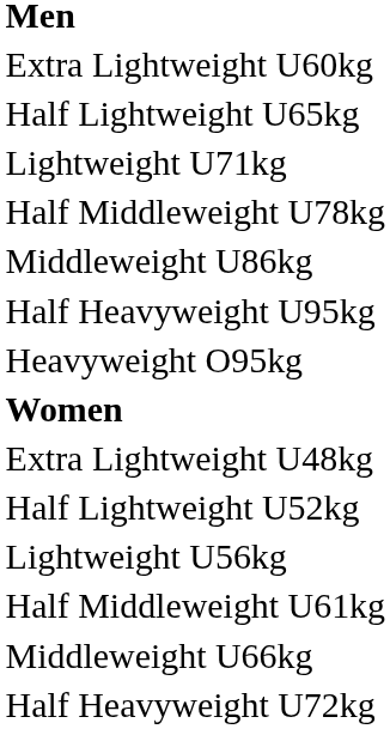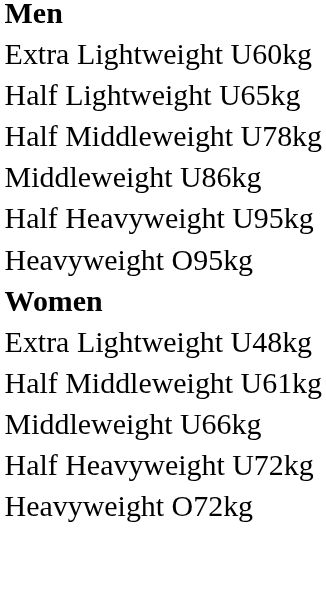 <table>
 <tr>
 <td colspan=4><strong>Men</strong></td>
 </tr>
 <tr>
 <td>Extra Lightweight U60kg</td>
 <td></td>
 <td></td>
 <td><br> </td>
 </tr>
 <tr>
 <td>Half Lightweight U65kg</td>
-<td></td>
-<td></td>
-<td><br></td>
-</tr>
-<tr>
-<td>Lightweight U71kg</td>
 <td></td>
 <td></td>
 <td><br></td>
 </tr>
 <tr>
 <td>Half Middleweight U78kg</td>
 <td></td>
 <td></td>
 <td><br></td>
 </tr>
 <tr>
 <td>Middleweight U86kg</td>
 <td></td>
 <td></td>
 <td><br> </td>
 </tr>
 <tr>
 <td>Half Heavyweight U95kg</td>
 <td></td>
 <td></td>
 <td><br></td>
 </tr>
 <tr>
 <td>Heavyweight O95kg</td>
 <td></td>
 <td></td>
 <td><br></td>
 </tr>
 <tr>
 <td colspan=4><strong>Women</strong></td>
 </tr>
 <tr>
 <td>Extra Lightweight U48kg</td>
 <td></td>
 <td></td>
 <td><br></td>
 </tr>
 <tr>
-<td>Half Lightweight U52kg</td>
-<td></td>
-<td></td>
-<td><br></td>
-</tr>
-<tr>
-<td>Lightweight U56kg</td>
-<td></td>
-<td></td>
-<td><br></td>
-</tr>
-<tr>
 <td>Half Middleweight U61kg</td>
 <td></td>
 <td></td>
 <td><br></td>
 </tr>
 <tr>
 <td>Middleweight U66kg</td>
 <td></td>
 <td></td>
 <td><br></td>
 </tr>
 <tr>
 <td>Half Heavyweight U72kg</td>
 <td></td>
 <td></td>
 <td><br></td>
 </tr>
+<tr>
+<td>Heavyweight O72kg</td>
+<td></td>
+<td></td>
+<td><br></td>
+</tr>
 </table>
